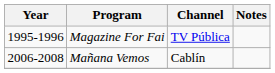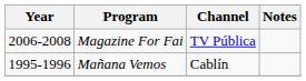 <table class="wikitable" style="font-size: 90%;">
 <tr>
 <th>Year</th>
 <th>Program</th>
 <th>Channel</th>
 <th>Notes</th>
 </tr>
 <tr>
-<td>1995-1996</td>
+<td>2006-2008</td>
 <td><em>Magazine For Fai</em></td>
 <td><a href='#'>TV Pública</a></td>
 <td></td>
 </tr>
 <tr>
-<td>2006-2008</td>
+<td>1995-1996</td>
 <td><em>Mañana Vemos</em></td>
 <td>Cablín</td>
 <td></td>
 </tr>
 <tr>
 </tr>
 </table>
